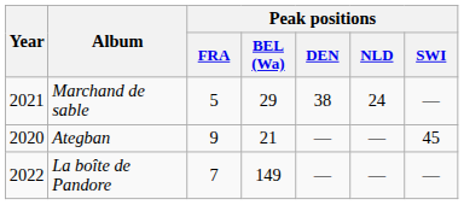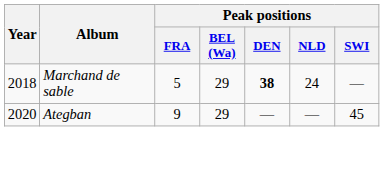 <table class="wikitable">
 <tr>
 <th align="center" rowspan="2" width="10">Year</th>
 <th align="center" rowspan="2" width="120">Album</th>
 <th align="center" colspan="5" width="20">Peak positions</th>
 </tr>
 <tr>
 <th scope="col" style="width:3em;font-size:90%;"><a href='#'>FRA</a><br></th>
 <th scope="col" style="width:3em;font-size:90%;"><a href='#'>BEL<br>(Wa)</a><br></th>
 <th scope="col" style="width:3em;font-size:90%;"><a href='#'>DEN</a><br></th>
 <th scope="col" style="width:3em;font-size:90%;"><a href='#'>NLD</a><br></th>
 <th scope="col" style="width:3em;font-size:90%;"><a href='#'>SWI</a><br></th>
 </tr>
 <tr>
-<td style="text-align:center;">2021</td>
+<td style="text-align:center;">2018</td>
 <td><em>Marchand de sable</em></td>
 <td style="text-align:center;">5</td>
 <td style="text-align:center;">29</td>
-<td style="text-align:center;">38</td>
+<td style="text-align:center;"><strong>38</strong></td>
 <td style="text-align:center;">24</td>
 <td style="text-align:center;">—</td>
 </tr>
 <tr>
 <td style="text-align:center;">2020</td>
 <td><em>Ategban</em></td>
 <td style="text-align:center;">9</td>
-<td style="text-align:center;">21</td>
+<td style="text-align:center;">29</td>
 <td style="text-align:center;">—</td>
 <td style="text-align:center;">—</td>
 <td style="text-align:center;">45</td>
 </tr>
-<tr>
-<td style="text-align:center;">2022</td>
-<td><em>La boîte de Pandore</em></td>
-<td style="text-align:center;">7<br></td>
-<td style="text-align:center;">149</td>
-<td style="text-align:center;">—</td>
-<td style="text-align:center;">—</td>
-<td style="text-align:center;">—</td>
-</tr>
 </table>
